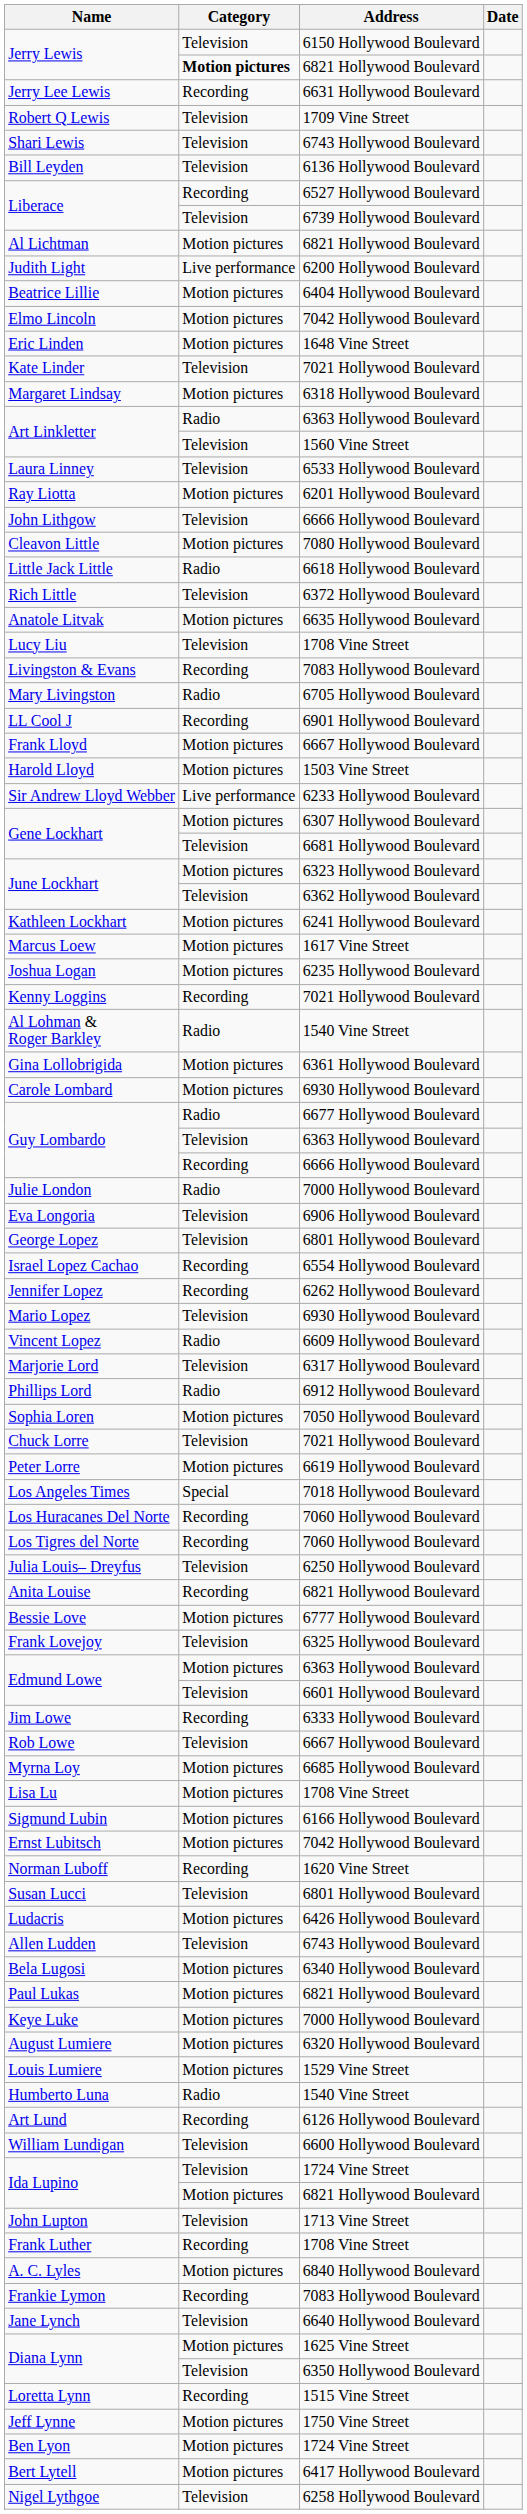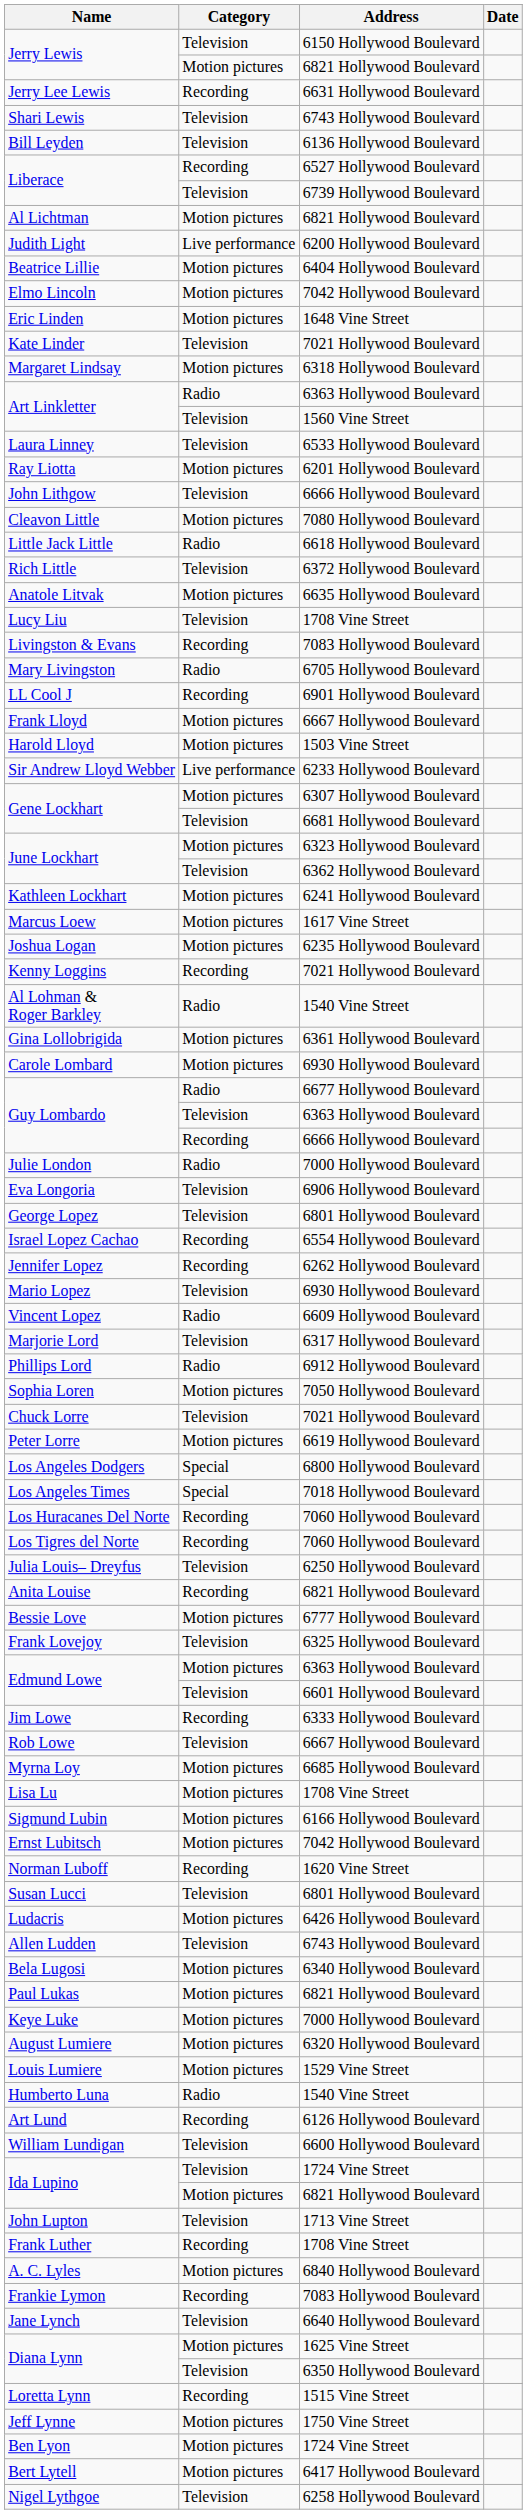 <table class="wikitable sortable" style= "font-size: 100%">
 <tr>
 <th>Name</th>
 <th>Category</th>
 <th>Address</th>
 <th>Date</th>
 </tr>
 <tr>
 <td rowspan="2"><a href='#'>Jerry Lewis</a></td>
 <td>Television</td>
 <td>6150 Hollywood Boulevard</td>
 <td></td>
 </tr>
 <tr>
-<td><strong>Motion pictures</strong></td>
+<td>Motion pictures</td>
 <td>6821 Hollywood Boulevard</td>
 <td></td>
 </tr>
 <tr>
 <td><a href='#'>Jerry Lee Lewis</a></td>
 <td>Recording</td>
 <td>6631 Hollywood Boulevard</td>
-<td></td>
-</tr>
-<tr>
-<td><a href='#'>Robert Q Lewis</a></td>
-<td>Television</td>
-<td>1709 Vine Street</td>
 <td></td>
 </tr>
 <tr>
 <td><a href='#'>Shari Lewis</a></td>
 <td>Television</td>
 <td>6743 Hollywood Boulevard</td>
 <td></td>
 </tr>
 <tr>
 <td><a href='#'>Bill Leyden</a></td>
 <td>Television</td>
 <td>6136 Hollywood Boulevard</td>
 <td></td>
 </tr>
 <tr>
 <td rowspan="2"><a href='#'>Liberace</a></td>
 <td>Recording</td>
 <td>6527 Hollywood Boulevard</td>
 <td></td>
 </tr>
 <tr>
 <td>Television</td>
 <td>6739 Hollywood Boulevard</td>
 <td></td>
 </tr>
 <tr>
 <td><a href='#'>Al Lichtman</a></td>
 <td>Motion pictures</td>
 <td>6821 Hollywood Boulevard</td>
 <td></td>
 </tr>
 <tr>
 <td><a href='#'>Judith Light</a></td>
 <td>Live performance</td>
 <td>6200 Hollywood Boulevard</td>
 <td></td>
 </tr>
 <tr>
 <td><a href='#'>Beatrice Lillie</a></td>
 <td>Motion pictures</td>
 <td>6404 Hollywood Boulevard</td>
 <td></td>
 </tr>
 <tr>
 <td><a href='#'>Elmo Lincoln</a></td>
 <td>Motion pictures</td>
 <td>7042 Hollywood Boulevard</td>
 <td></td>
 </tr>
 <tr>
 <td><a href='#'>Eric Linden</a></td>
 <td>Motion pictures</td>
 <td>1648 Vine Street</td>
 <td></td>
 </tr>
 <tr>
 <td><a href='#'>Kate Linder</a></td>
 <td>Television</td>
 <td>7021 Hollywood Boulevard</td>
 <td></td>
 </tr>
 <tr>
 <td><a href='#'>Margaret Lindsay</a></td>
 <td>Motion pictures</td>
 <td>6318 Hollywood Boulevard</td>
 <td></td>
 </tr>
 <tr>
 <td rowspan="2"><a href='#'>Art Linkletter</a></td>
 <td>Radio</td>
 <td>6363 Hollywood Boulevard</td>
 <td></td>
 </tr>
 <tr>
 <td>Television</td>
 <td>1560 Vine Street</td>
 <td></td>
 </tr>
 <tr>
 <td><a href='#'>Laura Linney</a></td>
 <td>Television</td>
 <td>6533 Hollywood Boulevard</td>
 <td></td>
 </tr>
 <tr>
 <td><a href='#'>Ray Liotta</a></td>
 <td>Motion pictures</td>
 <td>6201 Hollywood Boulevard</td>
 <td></td>
 </tr>
 <tr>
 <td><a href='#'>John Lithgow</a></td>
 <td>Television</td>
 <td>6666 Hollywood Boulevard</td>
 <td></td>
 </tr>
 <tr>
 <td><a href='#'>Cleavon Little</a></td>
 <td>Motion pictures</td>
 <td>7080 Hollywood Boulevard</td>
 <td></td>
 </tr>
 <tr>
 <td><a href='#'>Little Jack Little</a></td>
 <td>Radio</td>
 <td>6618 Hollywood Boulevard</td>
 <td></td>
 </tr>
 <tr>
 <td><a href='#'>Rich Little</a></td>
 <td>Television</td>
 <td>6372 Hollywood Boulevard</td>
 <td></td>
 </tr>
 <tr>
 <td><a href='#'>Anatole Litvak</a></td>
 <td>Motion pictures</td>
 <td>6635 Hollywood Boulevard</td>
 <td></td>
 </tr>
 <tr>
 <td><a href='#'>Lucy Liu</a></td>
 <td>Television</td>
 <td>1708 Vine Street</td>
 <td></td>
 </tr>
 <tr>
 <td><a href='#'>Livingston & Evans</a></td>
 <td>Recording</td>
 <td>7083 Hollywood Boulevard</td>
 <td></td>
 </tr>
 <tr>
 <td><a href='#'>Mary Livingston</a><br></td>
 <td>Radio</td>
 <td>6705 Hollywood Boulevard</td>
 <td></td>
 </tr>
 <tr>
 <td><a href='#'>LL Cool J</a></td>
 <td>Recording</td>
 <td>6901 Hollywood Boulevard</td>
 <td></td>
 </tr>
 <tr>
 <td><a href='#'>Frank Lloyd</a></td>
 <td>Motion pictures</td>
 <td>6667 Hollywood Boulevard</td>
 <td></td>
 </tr>
 <tr>
 <td><a href='#'>Harold Lloyd</a></td>
 <td>Motion pictures</td>
 <td>1503 Vine Street</td>
 <td></td>
 </tr>
 <tr>
 <td><a href='#'>Sir Andrew Lloyd Webber</a></td>
 <td>Live performance</td>
 <td>6233 Hollywood Boulevard</td>
 <td></td>
 </tr>
 <tr>
 <td rowspan="2"><a href='#'>Gene Lockhart</a></td>
 <td>Motion pictures</td>
 <td>6307 Hollywood Boulevard</td>
 <td></td>
 </tr>
 <tr>
 <td>Television</td>
 <td>6681 Hollywood Boulevard</td>
 <td></td>
 </tr>
 <tr>
 <td rowspan="2"><a href='#'>June Lockhart</a></td>
 <td>Motion pictures</td>
 <td>6323 Hollywood Boulevard</td>
 <td></td>
 </tr>
 <tr>
 <td>Television</td>
 <td>6362 Hollywood Boulevard</td>
 <td></td>
 </tr>
 <tr>
 <td><a href='#'>Kathleen Lockhart</a></td>
 <td>Motion pictures</td>
 <td>6241 Hollywood Boulevard</td>
 <td></td>
 </tr>
 <tr>
 <td><a href='#'>Marcus Loew</a></td>
 <td>Motion pictures</td>
 <td>1617 Vine Street</td>
 <td></td>
 </tr>
 <tr>
 <td><a href='#'>Joshua Logan</a></td>
 <td>Motion pictures</td>
 <td>6235 Hollywood Boulevard</td>
 <td></td>
 </tr>
 <tr>
 <td><a href='#'>Kenny Loggins</a></td>
 <td>Recording</td>
 <td>7021 Hollywood Boulevard</td>
 <td></td>
 </tr>
 <tr>
 <td><a href='#'>Al Lohman</a> &<br><a href='#'>Roger Barkley</a></td>
 <td>Radio</td>
 <td>1540 Vine Street</td>
 <td></td>
 </tr>
 <tr>
 <td><a href='#'>Gina Lollobrigida</a></td>
 <td>Motion pictures</td>
 <td>6361 Hollywood Boulevard</td>
 <td></td>
 </tr>
 <tr>
 <td><a href='#'>Carole Lombard</a></td>
 <td>Motion pictures</td>
 <td>6930 Hollywood Boulevard</td>
 <td></td>
 </tr>
 <tr>
 <td rowspan="3"><a href='#'>Guy Lombardo</a></td>
 <td>Radio</td>
 <td>6677 Hollywood Boulevard</td>
 <td></td>
 </tr>
 <tr>
 <td>Television</td>
 <td>6363 Hollywood Boulevard</td>
 <td></td>
 </tr>
 <tr>
 <td>Recording</td>
 <td>6666 Hollywood Boulevard</td>
 <td></td>
 </tr>
 <tr>
 <td><a href='#'>Julie London</a></td>
 <td>Radio</td>
 <td>7000 Hollywood Boulevard</td>
 <td></td>
 </tr>
 <tr>
 <td><a href='#'>Eva Longoria</a></td>
 <td>Television</td>
 <td>6906 Hollywood Boulevard</td>
 <td></td>
 </tr>
 <tr>
 <td><a href='#'>George Lopez</a></td>
 <td>Television</td>
 <td>6801 Hollywood Boulevard</td>
 <td></td>
 </tr>
 <tr>
 <td><a href='#'>Israel Lopez Cachao</a></td>
 <td>Recording</td>
 <td>6554 Hollywood Boulevard</td>
 <td></td>
 </tr>
 <tr>
 <td><a href='#'>Jennifer Lopez</a></td>
 <td>Recording</td>
 <td>6262 Hollywood Boulevard</td>
 <td></td>
 </tr>
 <tr>
 <td><a href='#'>Mario Lopez</a></td>
 <td>Television</td>
 <td>6930 Hollywood Boulevard</td>
 <td></td>
 </tr>
 <tr>
 <td><a href='#'>Vincent Lopez</a></td>
 <td>Radio</td>
 <td>6609 Hollywood Boulevard</td>
 <td></td>
 </tr>
 <tr>
 <td><a href='#'>Marjorie Lord</a></td>
 <td>Television</td>
 <td>6317 Hollywood Boulevard</td>
 <td></td>
 </tr>
 <tr>
 <td><a href='#'>Phillips Lord</a></td>
 <td>Radio</td>
 <td>6912 Hollywood Boulevard</td>
 <td></td>
 </tr>
 <tr>
 <td><a href='#'>Sophia Loren</a></td>
 <td>Motion pictures</td>
 <td>7050 Hollywood Boulevard</td>
 <td></td>
 </tr>
 <tr>
 <td><a href='#'>Chuck Lorre</a></td>
 <td>Television</td>
 <td>7021 Hollywood Boulevard</td>
 <td></td>
 </tr>
 <tr>
 <td><a href='#'>Peter Lorre</a></td>
 <td>Motion pictures</td>
 <td>6619 Hollywood Boulevard</td>
 <td></td>
 </tr>
 <tr>
+<td><a href='#'>Los Angeles Dodgers</a></td>
+<td>Special</td>
+<td>6800 Hollywood Boulevard</td>
+<td></td>
+</tr>
+<tr>
 <td><a href='#'>Los Angeles Times</a></td>
 <td>Special</td>
 <td>7018 Hollywood Boulevard</td>
 <td></td>
 </tr>
 <tr>
 <td><a href='#'>Los Huracanes Del Norte</a></td>
 <td>Recording</td>
 <td>7060 Hollywood Boulevard</td>
 <td></td>
 </tr>
 <tr>
 <td><a href='#'>Los Tigres del Norte</a></td>
 <td>Recording</td>
 <td>7060 Hollywood Boulevard</td>
 <td></td>
 </tr>
 <tr>
 <td><a href='#'>Julia Louis– Dreyfus</a></td>
 <td>Television</td>
 <td>6250 Hollywood Boulevard</td>
 <td></td>
 </tr>
 <tr>
 <td><a href='#'>Anita Louise</a></td>
 <td>Recording</td>
 <td>6821 Hollywood Boulevard</td>
 <td></td>
 </tr>
 <tr>
 <td><a href='#'>Bessie Love</a></td>
 <td>Motion pictures</td>
 <td>6777 Hollywood Boulevard</td>
 <td></td>
 </tr>
 <tr>
 <td><a href='#'>Frank Lovejoy</a></td>
 <td>Television</td>
 <td>6325 Hollywood Boulevard</td>
 <td></td>
 </tr>
 <tr>
 <td rowspan="2"><a href='#'>Edmund Lowe</a></td>
 <td>Motion pictures</td>
 <td>6363 Hollywood Boulevard</td>
 <td></td>
 </tr>
 <tr>
 <td>Television</td>
 <td>6601 Hollywood Boulevard</td>
 <td></td>
 </tr>
 <tr>
 <td><a href='#'>Jim Lowe</a></td>
 <td>Recording</td>
 <td>6333 Hollywood Boulevard</td>
 <td></td>
 </tr>
 <tr>
 <td><a href='#'>Rob Lowe</a></td>
 <td>Television</td>
 <td>6667 Hollywood Boulevard</td>
 <td></td>
 </tr>
 <tr>
 <td><a href='#'>Myrna Loy</a></td>
 <td>Motion pictures</td>
 <td>6685 Hollywood Boulevard</td>
 <td></td>
 </tr>
 <tr>
 <td><a href='#'>Lisa Lu</a></td>
 <td>Motion pictures</td>
 <td>1708 Vine Street</td>
 <td></td>
 </tr>
 <tr>
 <td><a href='#'>Sigmund Lubin</a></td>
 <td>Motion pictures</td>
 <td>6166 Hollywood Boulevard</td>
 <td></td>
 </tr>
 <tr>
 <td><a href='#'>Ernst Lubitsch</a></td>
 <td>Motion pictures</td>
 <td>7042 Hollywood Boulevard</td>
 <td></td>
 </tr>
 <tr>
 <td><a href='#'>Norman Luboff</a></td>
 <td>Recording</td>
 <td>1620 Vine Street</td>
 <td></td>
 </tr>
 <tr>
 <td><a href='#'>Susan Lucci</a></td>
 <td>Television</td>
 <td>6801 Hollywood Boulevard</td>
 <td></td>
 </tr>
 <tr>
 <td><a href='#'>Ludacris</a></td>
 <td>Motion pictures</td>
 <td>6426 Hollywood Boulevard</td>
 <td></td>
 </tr>
 <tr>
 <td><a href='#'>Allen Ludden</a></td>
 <td>Television</td>
 <td>6743 Hollywood Boulevard</td>
 <td></td>
 </tr>
 <tr>
 <td><a href='#'>Bela Lugosi</a></td>
 <td>Motion pictures</td>
 <td>6340 Hollywood Boulevard</td>
 <td></td>
 </tr>
 <tr>
 <td><a href='#'>Paul Lukas</a></td>
 <td>Motion pictures</td>
 <td>6821 Hollywood Boulevard</td>
 <td></td>
 </tr>
 <tr>
 <td><a href='#'>Keye Luke</a></td>
 <td>Motion pictures</td>
 <td>7000 Hollywood Boulevard</td>
 <td></td>
 </tr>
 <tr>
 <td><a href='#'>August Lumiere</a></td>
 <td>Motion pictures</td>
 <td>6320 Hollywood Boulevard</td>
 <td></td>
 </tr>
 <tr>
 <td><a href='#'>Louis Lumiere</a></td>
 <td>Motion pictures</td>
 <td>1529 Vine Street</td>
 <td></td>
 </tr>
 <tr>
 <td><a href='#'>Humberto Luna</a></td>
 <td>Radio</td>
 <td>1540 Vine Street</td>
 <td></td>
 </tr>
 <tr>
 <td><a href='#'>Art Lund</a></td>
 <td>Recording</td>
 <td>6126 Hollywood Boulevard</td>
 <td></td>
 </tr>
 <tr>
 <td><a href='#'>William Lundigan</a></td>
 <td>Television</td>
 <td>6600 Hollywood Boulevard</td>
 <td></td>
 </tr>
 <tr>
 <td rowspan="2"><a href='#'>Ida Lupino</a></td>
 <td>Television</td>
 <td>1724 Vine Street</td>
 <td></td>
 </tr>
 <tr>
 <td>Motion pictures</td>
 <td>6821 Hollywood Boulevard</td>
 <td></td>
 </tr>
 <tr>
 <td><a href='#'>John Lupton</a></td>
 <td>Television</td>
 <td>1713 Vine Street</td>
 <td></td>
 </tr>
 <tr>
 <td><a href='#'>Frank Luther</a></td>
 <td>Recording</td>
 <td>1708 Vine Street</td>
 <td></td>
 </tr>
 <tr>
 <td><a href='#'>A. C. Lyles</a></td>
 <td>Motion pictures</td>
 <td>6840 Hollywood Boulevard</td>
 <td></td>
 </tr>
 <tr>
 <td><a href='#'>Frankie Lymon</a></td>
 <td>Recording</td>
 <td>7083 Hollywood Boulevard</td>
 <td></td>
 </tr>
 <tr>
 <td><a href='#'>Jane Lynch</a></td>
 <td>Television</td>
 <td>6640 Hollywood Boulevard</td>
 <td></td>
 </tr>
 <tr>
 <td rowspan="2"><a href='#'>Diana Lynn</a></td>
 <td>Motion pictures</td>
 <td>1625 Vine Street</td>
 <td></td>
 </tr>
 <tr>
 <td>Television</td>
 <td>6350 Hollywood Boulevard</td>
 <td></td>
 </tr>
 <tr>
 <td><a href='#'>Loretta Lynn</a></td>
 <td>Recording</td>
 <td>1515 Vine Street</td>
 <td></td>
 </tr>
 <tr>
 <td><a href='#'>Jeff Lynne</a></td>
 <td>Motion pictures</td>
 <td>1750 Vine Street</td>
 <td></td>
 </tr>
 <tr>
 <td><a href='#'>Ben Lyon</a></td>
 <td>Motion pictures</td>
 <td>1724 Vine Street</td>
 <td></td>
 </tr>
 <tr>
 <td><a href='#'>Bert Lytell</a></td>
 <td>Motion pictures</td>
 <td>6417 Hollywood Boulevard</td>
 <td></td>
 </tr>
 <tr>
 <td><a href='#'>Nigel Lythgoe</a></td>
 <td>Television</td>
 <td>6258 Hollywood Boulevard</td>
 <td></td>
 </tr>
 </table>
